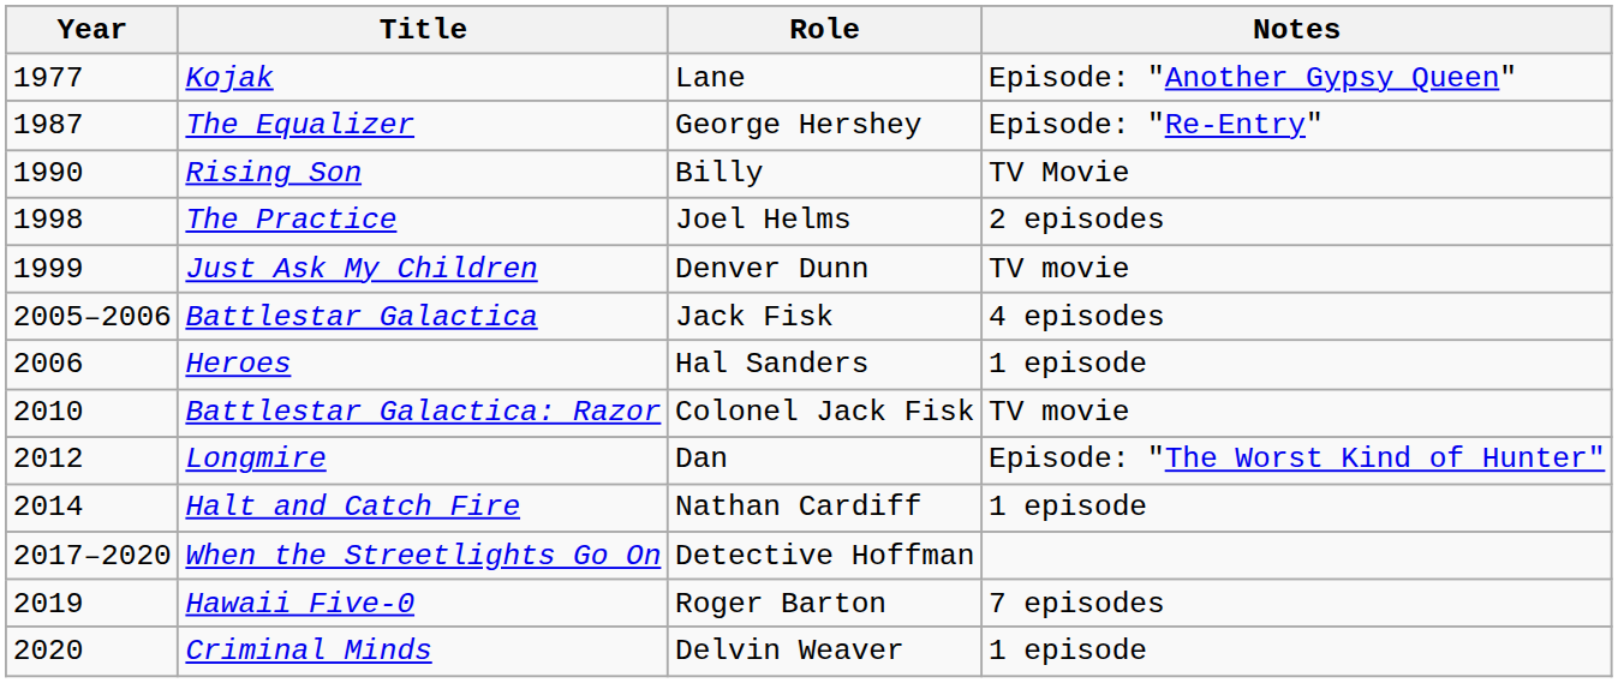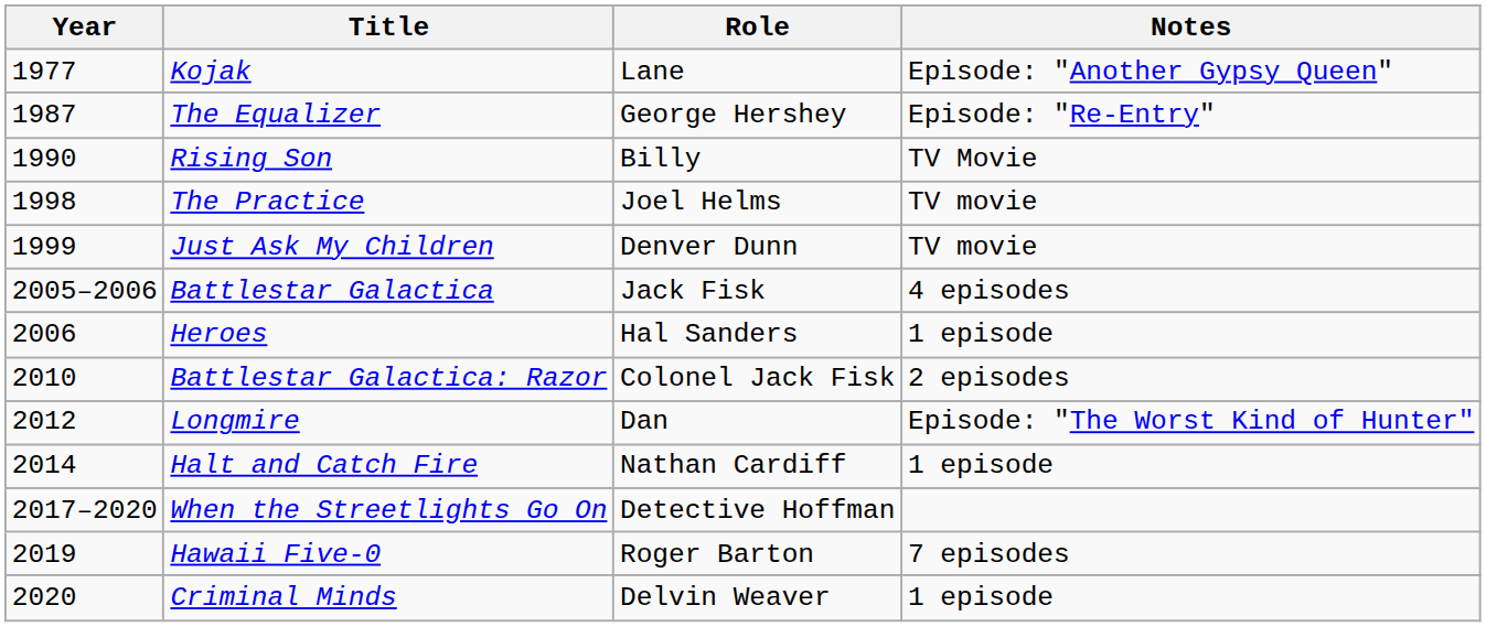 <table class="wikitable sortable">
 <tr>
 <th>Year</th>
 <th>Title</th>
 <th>Role</th>
 <th>Notes</th>
 </tr>
 <tr>
 <td>1977</td>
 <td><em><a href='#'>Kojak</a></em></td>
 <td>Lane</td>
 <td>Episode: "<a href='#'>Another Gypsy Queen</a>"</td>
 </tr>
 <tr>
 <td>1987</td>
 <td><em><a href='#'>The Equalizer</a></em></td>
 <td>George Hershey</td>
 <td>Episode: "<a href='#'>Re-Entry</a>"</td>
 </tr>
 <tr>
 <td>1990</td>
 <td><em><a href='#'>Rising Son</a></em></td>
 <td>Billy</td>
 <td>TV Movie</td>
 </tr>
 <tr>
 <td>1998</td>
 <td><em><a href='#'>The Practice</a></em></td>
 <td>Joel Helms</td>
-<td>2 episodes</td>
+<td>TV movie</td>
 </tr>
 <tr>
 <td>1999</td>
 <td><em><a href='#'>Just Ask My Children</a></em></td>
 <td>Denver Dunn</td>
 <td>TV movie</td>
 </tr>
 <tr>
 <td>2005–2006</td>
 <td><em><a href='#'>Battlestar Galactica</a></em></td>
 <td>Jack Fisk</td>
 <td>4 episodes</td>
 </tr>
 <tr>
 <td>2006</td>
 <td><em><a href='#'>Heroes</a></em></td>
 <td>Hal Sanders</td>
 <td>1 episode</td>
 </tr>
 <tr>
 <td>2010</td>
 <td><em><a href='#'>Battlestar Galactica: Razor</a></em></td>
 <td>Colonel Jack Fisk</td>
-<td>TV movie</td>
+<td>2 episodes</td>
 </tr>
 <tr>
 <td>2012</td>
 <td><em><a href='#'>Longmire</a></em></td>
 <td>Dan</td>
 <td>Episode: "<a href='#'>The Worst Kind of Hunter"</a></td>
 </tr>
 <tr>
 <td>2014</td>
 <td><em><a href='#'>Halt and Catch Fire</a></em></td>
 <td>Nathan Cardiff</td>
 <td>1 episode</td>
 </tr>
 <tr>
 <td>2017–2020</td>
 <td><em><a href='#'>When the Streetlights Go On</a></em></td>
 <td>Detective Hoffman</td>
 <td></td>
 </tr>
 <tr>
 <td>2019</td>
 <td><em><a href='#'>Hawaii Five-0</a></em></td>
 <td>Roger Barton</td>
 <td>7 episodes</td>
 </tr>
 <tr>
 <td>2020</td>
 <td><em><a href='#'>Criminal Minds</a></em></td>
 <td>Delvin Weaver</td>
 <td>1 episode</td>
 </tr>
 </table>
